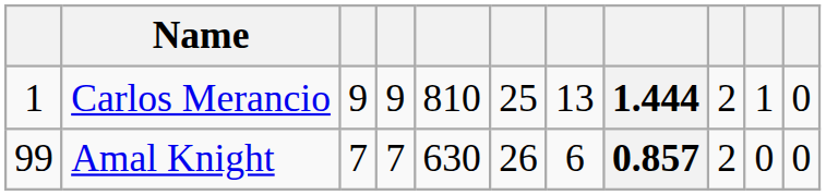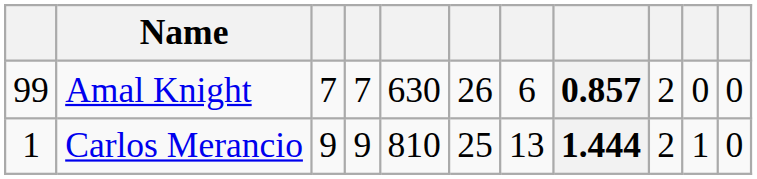 <table class="wikitable sortable" style="text-align:center; font-size:100%;">
 <tr>
 <th></th>
 <th>Name</th>
 <th></th>
 <th></th>
 <th></th>
 <th></th>
 <th></th>
 <th></th>
 <th></th>
 <th></th>
 <th></th>
 </tr>
 <tr>
+<td>99</td>
+<td align=left> <a href='#'>Amal Knight</a></td>
+<td>7</td>
+<td>7</td>
+<td>630</td>
+<td>26</td>
+<td>6</td>
+<th>0.857</th>
+<td>2</td>
+<td>0</td>
+<td>0</td>
+</tr>
+<tr>
 <td>1</td>
 <td align=left> <a href='#'>Carlos Merancio</a></td>
 <td>9</td>
 <td>9</td>
 <td>810</td>
 <td>25</td>
 <td>13</td>
 <th>1.444</th>
 <td>2</td>
 <td>1</td>
 <td>0</td>
 </tr>
-<tr>
-<td>99</td>
-<td align=left> <a href='#'>Amal Knight</a></td>
-<td>7</td>
-<td>7</td>
-<td>630</td>
-<td>26</td>
-<td>6</td>
-<th>0.857</th>
-<td>2</td>
-<td>0</td>
-<td>0</td>
-</tr>
 </table>
